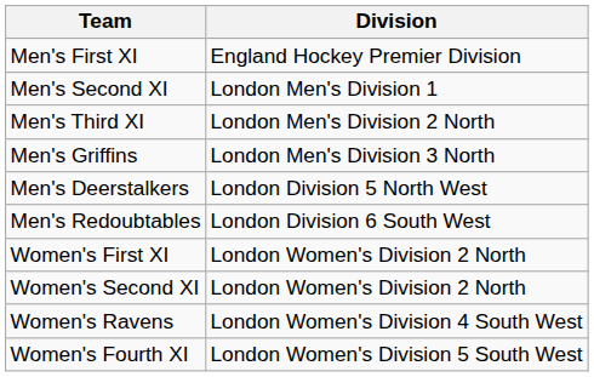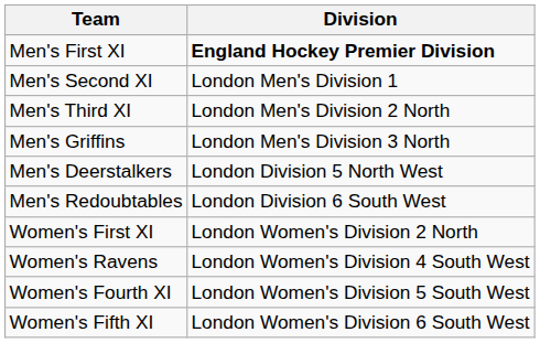 <table class="wikitable">
 <tr>
 <th>Team</th>
 <th>Division</th>
 </tr>
 <tr>
 <td>Men's First XI</td>
-<td>England Hockey Premier Division</td>
+<td><strong>England Hockey Premier Division</strong></td>
 </tr>
 <tr>
 <td>Men's Second XI</td>
 <td>London Men's Division 1</td>
 </tr>
 <tr>
 <td>Men's Third XI</td>
 <td>London Men's Division 2 North</td>
 </tr>
 <tr>
 <td>Men's Griffins</td>
 <td>London Men's Division 3 North</td>
 </tr>
 <tr>
 <td>Men's Deerstalkers</td>
 <td>London Division 5 North West</td>
 </tr>
 <tr>
 <td>Men's Redoubtables</td>
 <td>London Division 6 South West</td>
 </tr>
 <tr>
 <td>Women's First XI</td>
 <td>London Women's Division 2 North</td>
 </tr>
 <tr>
-<td>Women's Second XI</td>
-<td>London Women's Division 2 North</td>
-</tr>
-<tr>
 <td>Women's Ravens</td>
 <td>London Women's Division 4 South West</td>
 </tr>
 <tr>
 <td>Women's Fourth XI</td>
 <td>London Women's Division 5 South West</td>
 </tr>
+<tr>
+<td>Women's Fifth XI</td>
+<td>London Women's Division 6 South West</td>
+</tr>
 </table>
